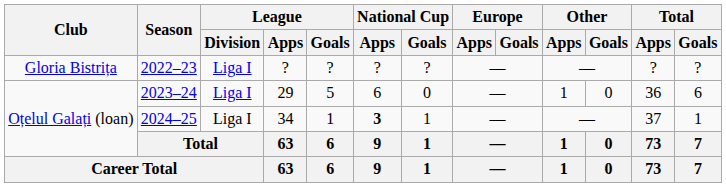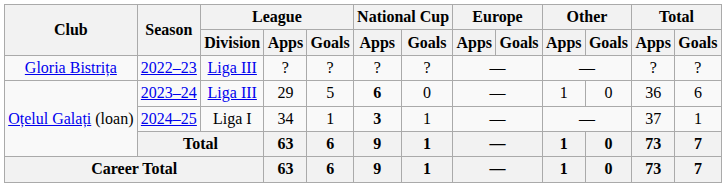 <table class=wikitable style=text-align:center>
 <tr>
 <th rowspan=2>Club</th>
 <th rowspan=2>Season</th>
 <th colspan=3>League</th>
 <th colspan=2>National Cup</th>
 <th colspan=2>Europe</th>
 <th colspan=2>Other</th>
 <th colspan=2>Total</th>
 </tr>
 <tr>
 <th>Division</th>
 <th>Apps</th>
 <th>Goals</th>
 <th>Apps</th>
 <th>Goals</th>
 <th>Apps</th>
 <th>Goals</th>
 <th>Apps</th>
 <th>Goals</th>
 <th>Apps</th>
 <th>Goals</th>
 </tr>
 <tr>
 <td rowspan="1"><a href='#'>Gloria Bistrița</a></td>
 <td><a href='#'>2022–23</a></td>
-<td rowspan="1"><a href='#'>Liga I</a></td>
+<td rowspan="1"><a href='#'>Liga III</a></td>
 <td>?</td>
 <td>?</td>
 <td>?</td>
 <td>?</td>
 <td colspan=2>—</td>
 <td colspan=2>—</td>
 <td>?</td>
 <td>?</td>
 </tr>
 <tr>
 <td rowspan="3"><a href='#'>Oțelul Galați</a> (loan)</td>
 <td><a href='#'>2023–24</a></td>
-<td rowspan="1"><a href='#'>Liga I</a></td>
+<td rowspan="1"><a href='#'>Liga III</a></td>
 <td>29</td>
 <td>5</td>
-<td>6</td>
+<td><strong>6</strong></td>
 <td>0</td>
 <td colspan=2>—</td>
 <td>1</td>
 <td>0</td>
 <td>36</td>
 <td>6</td>
 </tr>
 <tr>
 <td><a href='#'>2024–25</a></td>
 <td rowspan="1">Liga I</td>
 <td>34</td>
 <td>1</td>
 <td><strong>3</strong></td>
 <td>1</td>
 <td colspan=2>—</td>
 <td colspan=2>—</td>
 <td>37</td>
 <td>1</td>
 </tr>
 <tr>
 <th colspan="2">Total</th>
 <th>63</th>
 <th>6</th>
 <th>9</th>
 <th>1</th>
 <th colspan=2>—</th>
 <th>1</th>
 <th>0</th>
 <th>73</th>
 <th>7</th>
 </tr>
 <tr>
 <th colspan="3">Career Total</th>
 <th>63</th>
 <th>6</th>
 <th>9</th>
 <th>1</th>
 <th colspan=2>—</th>
 <th>1</th>
 <th>0</th>
 <th>73</th>
 <th>7</th>
 </tr>
 </table>
